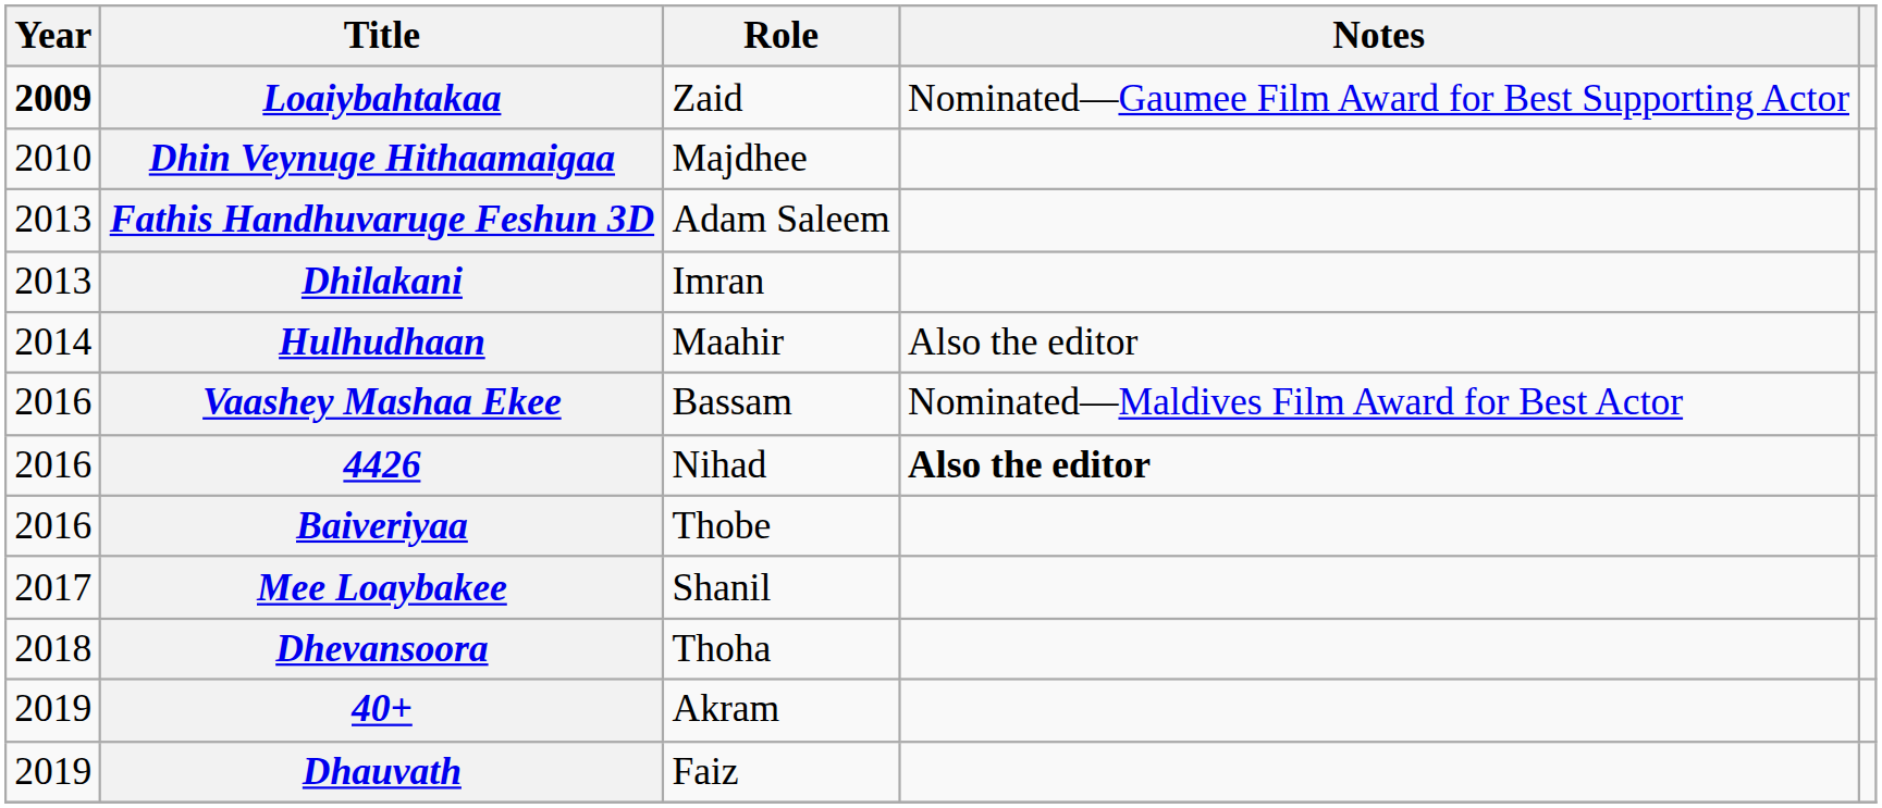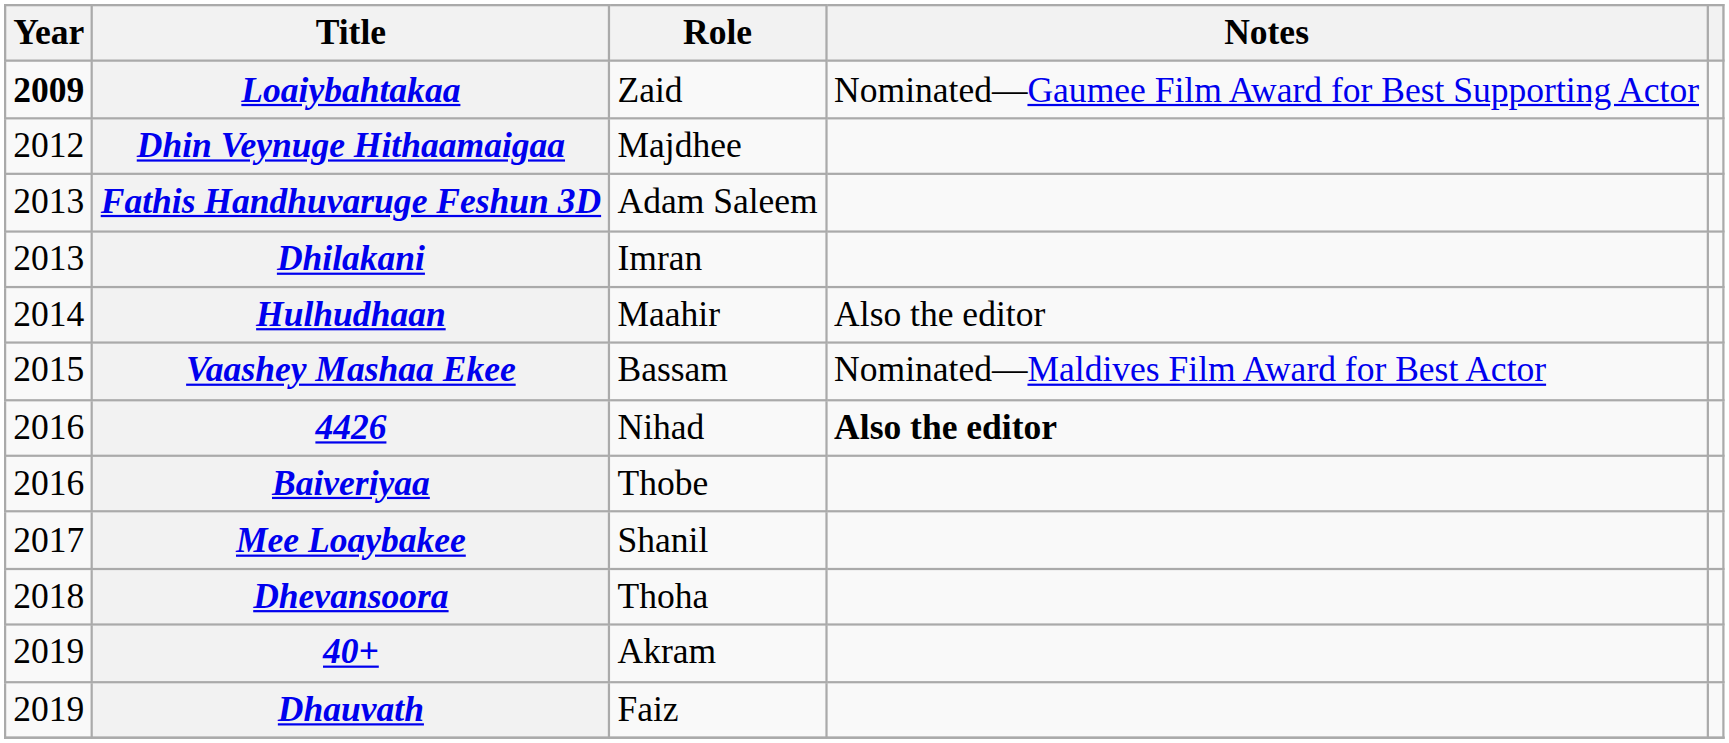 <table class="wikitable sortable plainrowheaders">
 <tr style="background:#ccc; text-align:center;">
 <th scope="col">Year</th>
 <th scope="col">Title</th>
 <th scope="col">Role</th>
 <th scope="col">Notes</th>
 <th scope="col" class="unsortable"></th>
 </tr>
 <tr>
 <td><strong>2009</strong></td>
 <th scope="row"><em><a href='#'>Loaiybahtakaa</a></em></th>
 <td>Zaid</td>
 <td>Nominated—<a href='#'>Gaumee Film Award for Best Supporting Actor</a></td>
 <td style="text-align: center;"></td>
 </tr>
 <tr>
-<td>2010</td>
+<td>2012</td>
 <th scope="row"><em><a href='#'>Dhin Veynuge Hithaamaigaa</a></em></th>
 <td>Majdhee</td>
 <td></td>
 <td style="text-align: center;"></td>
 </tr>
 <tr>
 <td>2013</td>
 <th scope="row"><em><a href='#'>Fathis Handhuvaruge Feshun 3D</a></em></th>
 <td>Adam Saleem</td>
 <td></td>
 <td style="text-align: center;"></td>
 </tr>
 <tr>
 <td>2013</td>
 <th scope="row"><em><a href='#'>Dhilakani</a></em></th>
 <td>Imran</td>
 <td></td>
 <td style="text-align: center;"></td>
 </tr>
 <tr>
 <td>2014</td>
 <th scope="row"><em><a href='#'>Hulhudhaan</a></em></th>
 <td>Maahir</td>
 <td>Also the editor</td>
 <td style="text-align: center;"></td>
 </tr>
 <tr>
-<td>2016</td>
+<td>2015</td>
 <th scope="row"><em><a href='#'>Vaashey Mashaa Ekee</a></em></th>
 <td>Bassam</td>
 <td>Nominated—<a href='#'>Maldives Film Award for Best Actor</a></td>
 <td style="text-align: center;"></td>
 </tr>
 <tr>
 <td>2016</td>
 <th scope="row"><em><a href='#'>4426</a></em></th>
 <td>Nihad</td>
 <td><strong>Also the editor</strong></td>
 <td style="text-align: center;"></td>
 </tr>
 <tr>
 <td>2016</td>
 <th scope="row"><em><a href='#'>Baiveriyaa</a></em></th>
 <td>Thobe</td>
 <td></td>
 <td style="text-align: center;"></td>
 </tr>
 <tr>
 <td>2017</td>
 <th scope="row"><em><a href='#'>Mee Loaybakee</a></em></th>
 <td>Shanil</td>
 <td></td>
 <td style="text-align: center;"></td>
 </tr>
 <tr>
 <td>2018</td>
 <th scope="row"><em><a href='#'>Dhevansoora</a></em></th>
 <td>Thoha</td>
 <td></td>
 <td style="text-align: center;"></td>
 </tr>
 <tr>
 <td>2019</td>
 <th scope="row"><em><a href='#'>40+</a></em></th>
 <td>Akram</td>
 <td></td>
 <td style="text-align: center;"></td>
 </tr>
 <tr>
 <td>2019</td>
 <th scope="row"><em><a href='#'>Dhauvath</a></em></th>
 <td>Faiz</td>
 <td></td>
 <td style="text-align: center;"></td>
 </tr>
 <tr>
 </tr>
 </table>
